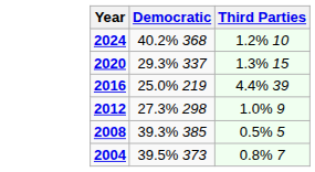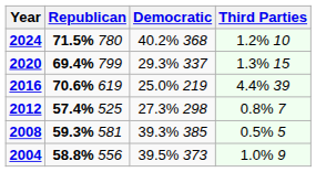 <table class="wikitable" style="float:right; font-size:95%;">
 <tr bgcolor=lightgrey>
 <th>Year</th>
+<th><a href='#'>Republican</a></th>
 <th><a href='#'>Democratic</a></th>
 <th><a href='#'>Third Parties</a></th>
 </tr>
 <tr>
 <td style="text-align:center;" ><strong><a href='#'>2024</a></strong></td>
+<td style="text-align:center;" ><strong>71.5%</strong> <em>780</em></td>
 <td style="text-align:center;" >40.2% <em>368</em></td>
 <td style="text-align:center; background:honeyDew;">1.2% <em>10</em></td>
 </tr>
 <tr>
 <td style="text-align:center;" ><strong><a href='#'>2020</a></strong></td>
+<td style="text-align:center;" ><strong>69.4%</strong> <em>799</em></td>
 <td style="text-align:center;" >29.3% <em>337</em></td>
 <td style="text-align:center; background:honeyDew;">1.3% <em>15</em></td>
 </tr>
 <tr>
 <td style="text-align:center;" ><strong><a href='#'>2016</a></strong></td>
+<td style="text-align:center;" ><strong>70.6%</strong> <em>619</em></td>
 <td style="text-align:center;" >25.0% <em>219</em></td>
 <td style="text-align:center; background:honeyDew;">4.4% <em>39</em></td>
 </tr>
 <tr>
 <td style="text-align:center;" ><strong><a href='#'>2012</a></strong></td>
+<td style="text-align:center;" ><strong>57.4%</strong> <em>525</em></td>
 <td style="text-align:center;" >27.3% <em>298</em></td>
-<td style="text-align:center; background:honeyDew;">1.0% <em>9</em></td>
+<td style="text-align:center; background:honeyDew;">0.8% <em>7</em></td>
 </tr>
 <tr>
 <td style="text-align:center;" ><strong><a href='#'>2008</a></strong></td>
+<td style="text-align:center;" ><strong>59.3%</strong> <em>581</em></td>
 <td style="text-align:center;" >39.3% <em>385</em></td>
 <td style="text-align:center; background:honeyDew;">0.5% <em>5</em></td>
 </tr>
 <tr>
 <td style="text-align:center;" ><strong><a href='#'>2004</a></strong></td>
+<td style="text-align:center;" ><strong>58.8%</strong> <em>556</em></td>
 <td style="text-align:center;" >39.5% <em>373</em></td>
-<td style="text-align:center; background:honeyDew;">0.8% <em>7</em></td>
+<td style="text-align:center; background:honeyDew;">1.0% <em>9</em></td>
 </tr>
 </table>
